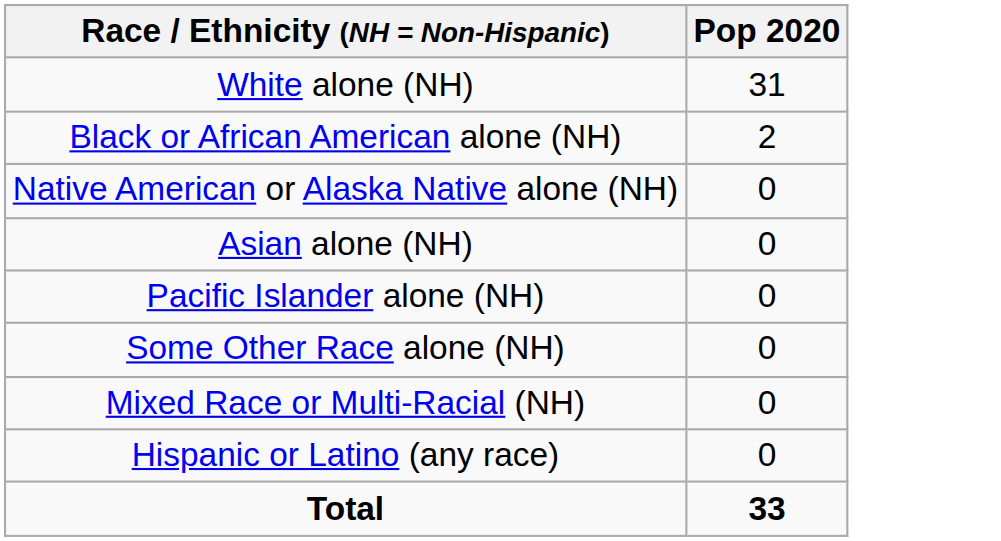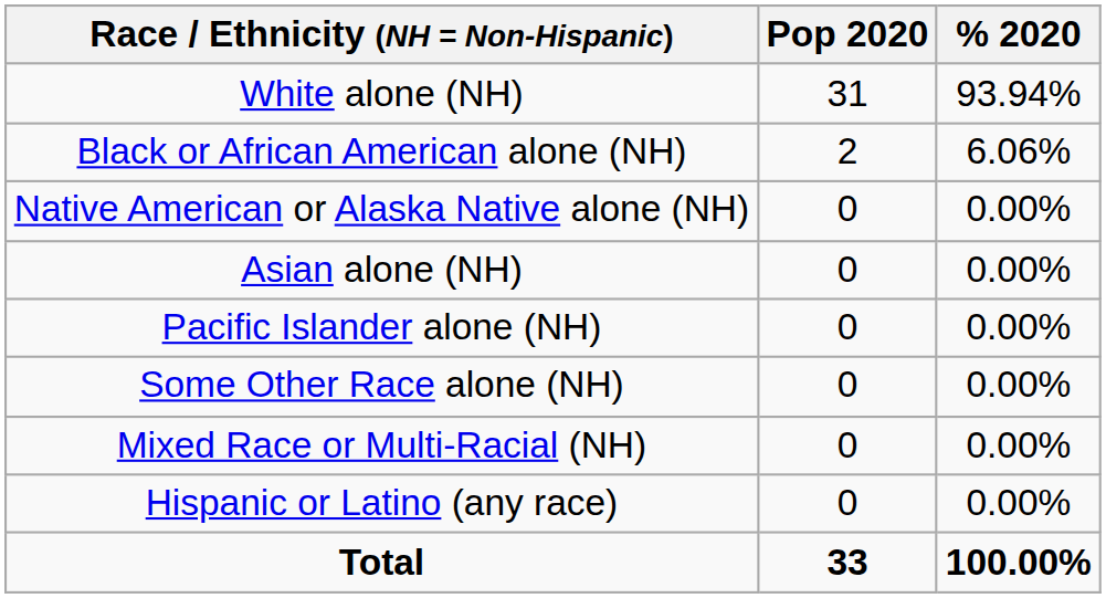 <table class="wikitable" style="text-align:center;">
 <tr>
 <th>Race / Ethnicity <small>(<em>NH = Non-Hispanic</em>)</small></th>
 <th>Pop 2020</th>
+<th>% 2020</th>
 </tr>
 <tr>
 <td><a href='#'>White</a> alone (NH)</td>
 <td>31</td>
+<td>93.94%</td>
 </tr>
 <tr>
 <td><a href='#'>Black or African American</a> alone (NH)</td>
 <td>2</td>
+<td>6.06%</td>
 </tr>
 <tr>
 <td><a href='#'>Native American</a> or <a href='#'>Alaska Native</a> alone (NH)</td>
 <td>0</td>
+<td>0.00%</td>
 </tr>
 <tr>
 <td><a href='#'>Asian</a> alone (NH)</td>
 <td>0</td>
+<td>0.00%</td>
 </tr>
 <tr>
 <td><a href='#'>Pacific Islander</a> alone (NH)</td>
 <td>0</td>
+<td>0.00%</td>
 </tr>
 <tr>
 <td><a href='#'>Some Other Race</a> alone (NH)</td>
 <td>0</td>
+<td>0.00%</td>
 </tr>
 <tr>
 <td><a href='#'>Mixed Race or Multi-Racial</a> (NH)</td>
 <td>0</td>
+<td>0.00%</td>
 </tr>
 <tr>
 <td><a href='#'>Hispanic or Latino</a> (any race)</td>
 <td>0</td>
+<td>0.00%</td>
 </tr>
 <tr>
 <td><strong>Total</strong></td>
 <td><strong>33</strong></td>
+<td><strong>100.00%</strong></td>
 </tr>
 </table>
